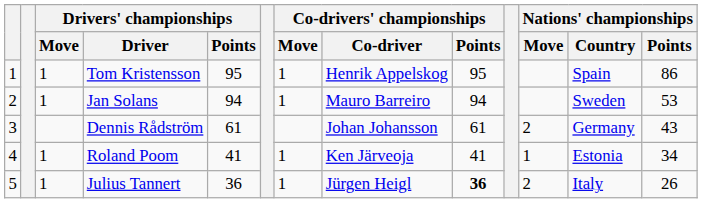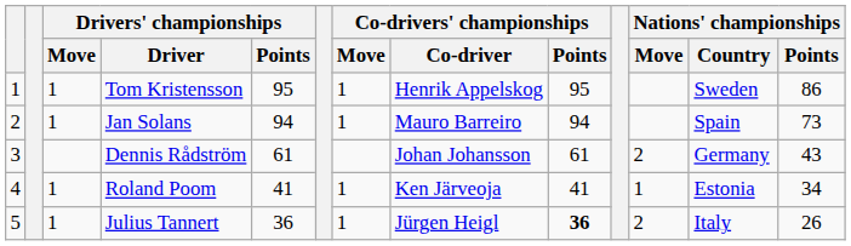 <table class="wikitable" style="font-size:85%;">
 <tr>
 <th rowspan="2"></th>
 <th rowspan="7" style="width:5px;"></th>
 <th colspan="3">Drivers' championships</th>
 <th rowspan="7" style="width:5px;"></th>
 <th colspan="3">Co-drivers' championships</th>
 <th rowspan="7" style="width:5px;"></th>
 <th colspan="3">Nations' championships</th>
 </tr>
 <tr>
 <th>Move</th>
 <th>Driver</th>
 <th>Points</th>
 <th>Move</th>
 <th>Co-driver</th>
 <th>Points</th>
 <th>Move</th>
 <th>Country</th>
 <th>Points</th>
 </tr>
 <tr>
 <td align="center">1</td>
 <td> 1</td>
 <td nowrap><a href='#'>Tom Kristensson</a></td>
 <td align="center">95</td>
 <td> 1</td>
 <td nowrap><a href='#'>Henrik Appelskog</a></td>
 <td align="center">95</td>
 <td></td>
-<td><a href='#'>Spain</a></td>
+<td><a href='#'>Sweden</a></td>
 <td align="center">86</td>
 </tr>
 <tr>
 <td align="center">2</td>
 <td> 1</td>
 <td><a href='#'>Jan Solans</a></td>
 <td align="center">94</td>
 <td> 1</td>
 <td><a href='#'>Mauro Barreiro</a></td>
 <td align="center">94</td>
 <td></td>
-<td><a href='#'>Sweden</a></td>
-<td align="center">53</td>
+<td><a href='#'>Spain</a></td>
+<td align="center">73</td>
 </tr>
 <tr>
 <td align="center">3</td>
 <td></td>
 <td nowrap><a href='#'>Dennis Rådström</a></td>
 <td align="center">61</td>
 <td></td>
 <td nowrap><a href='#'>Johan Johansson</a></td>
 <td align="center">61</td>
 <td> 2</td>
 <td><a href='#'>Germany</a></td>
 <td align="center">43</td>
 </tr>
 <tr>
 <td align="center">4</td>
 <td> 1</td>
 <td><a href='#'>Roland Poom</a></td>
 <td align="center">41</td>
 <td> 1</td>
 <td><a href='#'>Ken Järveoja</a></td>
 <td align="center">41</td>
 <td> 1</td>
 <td><a href='#'>Estonia</a></td>
 <td align="center">34</td>
 </tr>
 <tr>
 <td align="center">5</td>
 <td> 1</td>
 <td><a href='#'>Julius Tannert</a></td>
 <td align="center">36</td>
 <td> 1</td>
 <td><a href='#'>Jürgen Heigl</a></td>
 <td align="center"><strong>36</strong></td>
 <td> 2</td>
 <td nowrap><a href='#'>Italy</a></td>
 <td align="center">26</td>
 </tr>
 </table>
